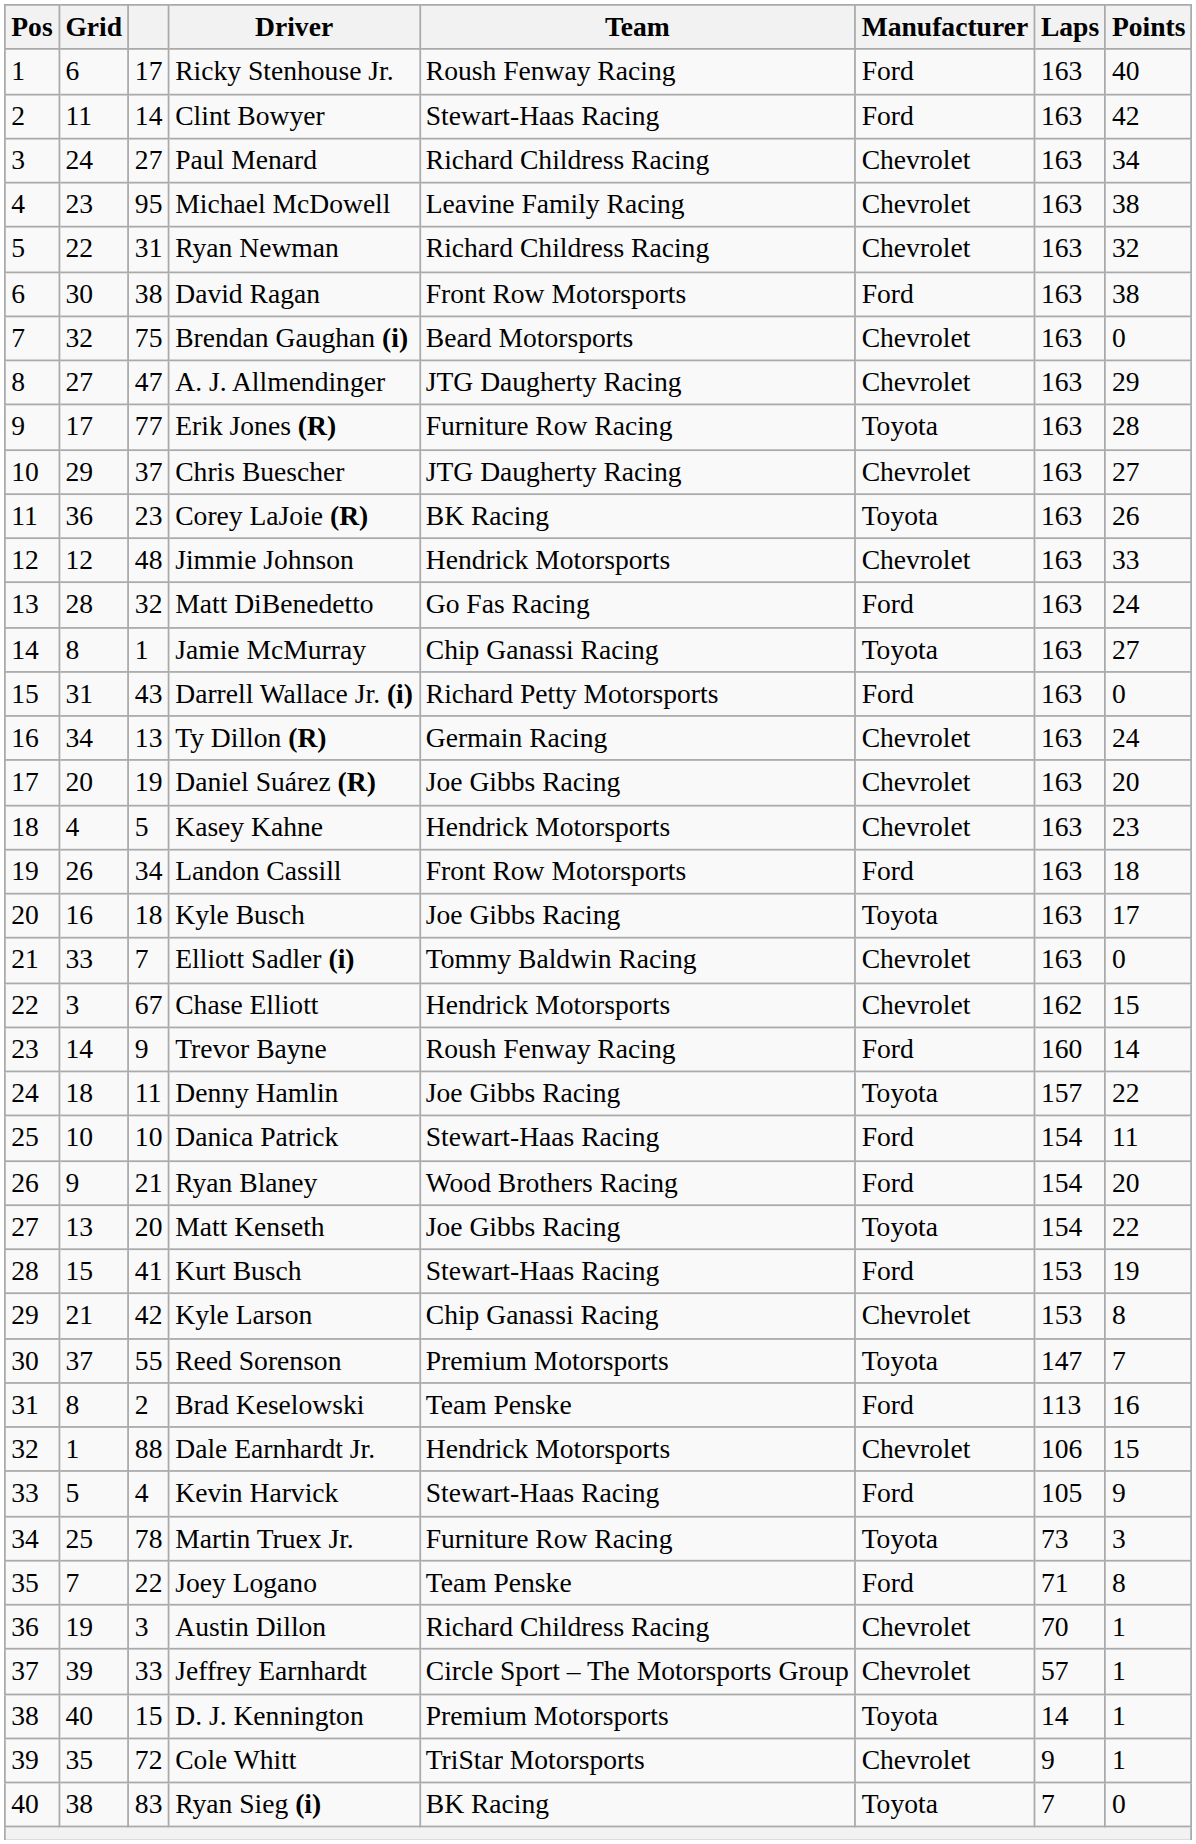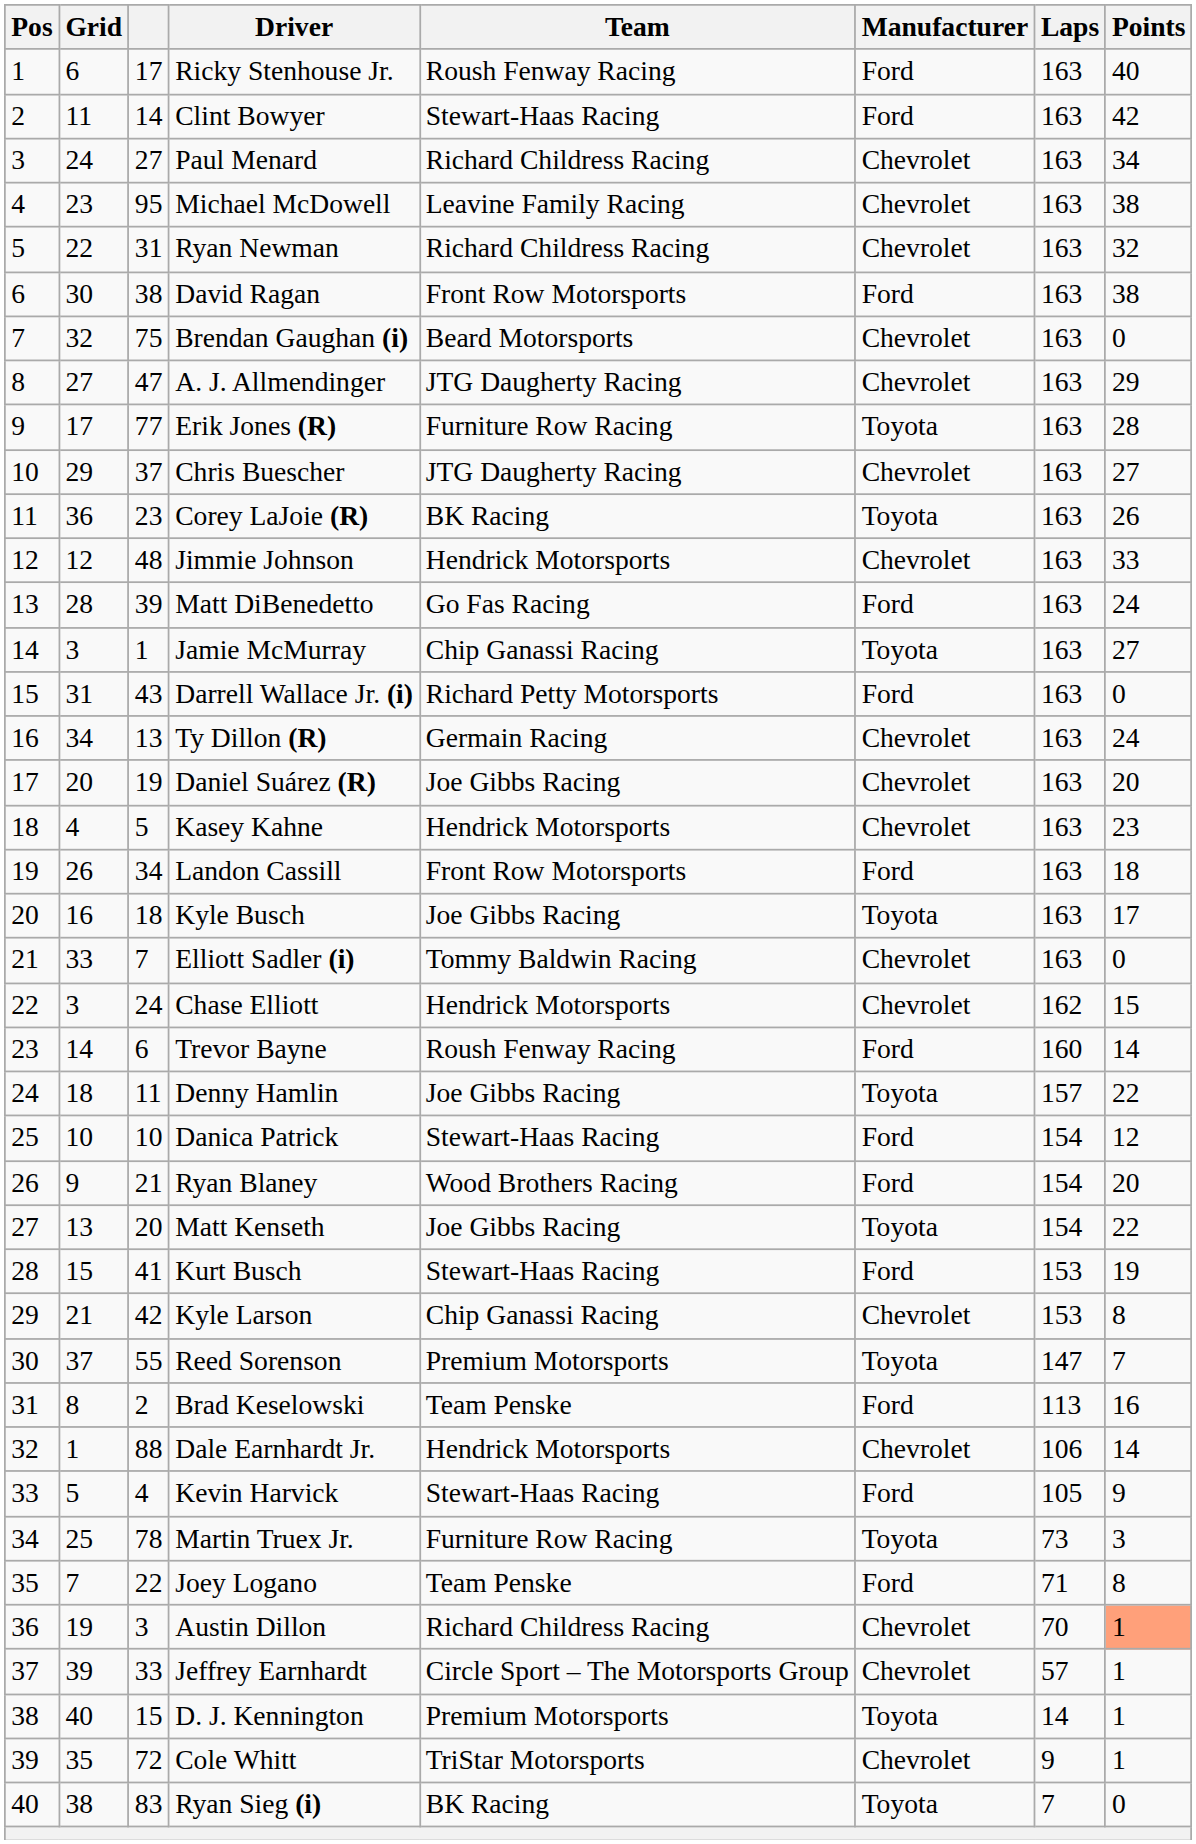 <table class="wikitable" style="font-size:98%">
 <tr>
 <th>Pos</th>
 <th>Grid</th>
 <th></th>
 <th>Driver</th>
 <th>Team</th>
 <th>Manufacturer</th>
 <th>Laps</th>
 <th>Points</th>
 </tr>
 <tr>
 <td>1</td>
 <td>6</td>
 <td>17</td>
 <td>Ricky Stenhouse Jr.</td>
 <td>Roush Fenway Racing</td>
 <td>Ford</td>
 <td>163</td>
 <td>40</td>
 </tr>
 <tr>
 <td>2</td>
 <td>11</td>
 <td>14</td>
 <td>Clint Bowyer</td>
 <td>Stewart-Haas Racing</td>
 <td>Ford</td>
 <td>163</td>
 <td>42</td>
 </tr>
 <tr>
 <td>3</td>
 <td>24</td>
 <td>27</td>
 <td>Paul Menard</td>
 <td>Richard Childress Racing</td>
 <td>Chevrolet</td>
 <td>163</td>
 <td>34</td>
 </tr>
 <tr>
 <td>4</td>
 <td>23</td>
 <td>95</td>
 <td>Michael McDowell</td>
 <td>Leavine Family Racing</td>
 <td>Chevrolet</td>
 <td>163</td>
 <td>38</td>
 </tr>
 <tr>
 <td>5</td>
 <td>22</td>
 <td>31</td>
 <td>Ryan Newman</td>
 <td>Richard Childress Racing</td>
 <td>Chevrolet</td>
 <td>163</td>
 <td>32</td>
 </tr>
 <tr>
 <td>6</td>
 <td>30</td>
 <td>38</td>
 <td>David Ragan</td>
 <td>Front Row Motorsports</td>
 <td>Ford</td>
 <td>163</td>
 <td>38</td>
 </tr>
 <tr>
 <td>7</td>
 <td>32</td>
 <td>75</td>
 <td>Brendan Gaughan <strong>(i)</strong></td>
 <td>Beard Motorsports</td>
 <td>Chevrolet</td>
 <td>163</td>
 <td>0</td>
 </tr>
 <tr>
 <td>8</td>
 <td>27</td>
 <td>47</td>
 <td>A. J. Allmendinger</td>
 <td>JTG Daugherty Racing</td>
 <td>Chevrolet</td>
 <td>163</td>
 <td>29</td>
 </tr>
 <tr>
 <td>9</td>
 <td>17</td>
 <td>77</td>
 <td>Erik Jones <strong>(R)</strong></td>
 <td>Furniture Row Racing</td>
 <td>Toyota</td>
 <td>163</td>
 <td>28</td>
 </tr>
 <tr>
 <td>10</td>
 <td>29</td>
 <td>37</td>
 <td>Chris Buescher</td>
 <td>JTG Daugherty Racing</td>
 <td>Chevrolet</td>
 <td>163</td>
 <td>27</td>
 </tr>
 <tr>
 <td>11</td>
 <td>36</td>
 <td>23</td>
 <td>Corey LaJoie <strong>(R)</strong></td>
 <td>BK Racing</td>
 <td>Toyota</td>
 <td>163</td>
 <td>26</td>
 </tr>
 <tr>
 <td>12</td>
 <td>12</td>
 <td>48</td>
 <td>Jimmie Johnson</td>
 <td>Hendrick Motorsports</td>
 <td>Chevrolet</td>
 <td>163</td>
 <td>33</td>
 </tr>
 <tr>
 <td>13</td>
 <td>28</td>
-<td>32</td>
+<td>39</td>
 <td>Matt DiBenedetto</td>
 <td>Go Fas Racing</td>
 <td>Ford</td>
 <td>163</td>
 <td>24</td>
 </tr>
 <tr>
 <td>14</td>
-<td>8</td>
+<td>3</td>
 <td>1</td>
 <td>Jamie McMurray</td>
 <td>Chip Ganassi Racing</td>
 <td>Toyota</td>
 <td>163</td>
 <td>27</td>
 </tr>
 <tr>
 <td>15</td>
 <td>31</td>
 <td>43</td>
 <td>Darrell Wallace Jr. <strong>(i)</strong></td>
 <td>Richard Petty Motorsports</td>
 <td>Ford</td>
 <td>163</td>
 <td>0</td>
 </tr>
 <tr>
 <td>16</td>
 <td>34</td>
 <td>13</td>
 <td>Ty Dillon <strong>(R)</strong></td>
 <td>Germain Racing</td>
 <td>Chevrolet</td>
 <td>163</td>
 <td>24</td>
 </tr>
 <tr>
 <td>17</td>
 <td>20</td>
 <td>19</td>
 <td>Daniel Suárez <strong>(R)</strong></td>
 <td>Joe Gibbs Racing</td>
 <td>Chevrolet</td>
 <td>163</td>
 <td>20</td>
 </tr>
 <tr>
 <td>18</td>
 <td>4</td>
 <td>5</td>
 <td>Kasey Kahne</td>
 <td>Hendrick Motorsports</td>
 <td>Chevrolet</td>
 <td>163</td>
 <td>23</td>
 </tr>
 <tr>
 <td>19</td>
 <td>26</td>
 <td>34</td>
 <td>Landon Cassill</td>
 <td>Front Row Motorsports</td>
 <td>Ford</td>
 <td>163</td>
 <td>18</td>
 </tr>
 <tr>
 <td>20</td>
 <td>16</td>
 <td>18</td>
 <td>Kyle Busch</td>
 <td>Joe Gibbs Racing</td>
 <td>Toyota</td>
 <td>163</td>
 <td>17</td>
 </tr>
 <tr>
 <td>21</td>
 <td>33</td>
 <td>7</td>
 <td>Elliott Sadler <strong>(i)</strong></td>
 <td>Tommy Baldwin Racing</td>
 <td>Chevrolet</td>
 <td>163</td>
 <td>0</td>
 </tr>
 <tr>
 <td>22</td>
 <td>3</td>
-<td>67</td>
+<td>24</td>
 <td>Chase Elliott</td>
 <td>Hendrick Motorsports</td>
 <td>Chevrolet</td>
 <td>162</td>
 <td>15</td>
 </tr>
 <tr>
 <td>23</td>
 <td>14</td>
-<td>9</td>
+<td>6</td>
 <td>Trevor Bayne</td>
 <td>Roush Fenway Racing</td>
 <td>Ford</td>
 <td>160</td>
 <td>14</td>
 </tr>
 <tr>
 <td>24</td>
 <td>18</td>
 <td>11</td>
 <td>Denny Hamlin</td>
 <td>Joe Gibbs Racing</td>
 <td>Toyota</td>
 <td>157</td>
 <td>22</td>
 </tr>
 <tr>
 <td>25</td>
 <td>10</td>
 <td>10</td>
 <td>Danica Patrick</td>
 <td>Stewart-Haas Racing</td>
 <td>Ford</td>
 <td>154</td>
-<td>11</td>
+<td>12</td>
 </tr>
 <tr>
 <td>26</td>
 <td>9</td>
 <td>21</td>
 <td>Ryan Blaney</td>
 <td>Wood Brothers Racing</td>
 <td>Ford</td>
 <td>154</td>
 <td>20</td>
 </tr>
 <tr>
 <td>27</td>
 <td>13</td>
 <td>20</td>
 <td>Matt Kenseth</td>
 <td>Joe Gibbs Racing</td>
 <td>Toyota</td>
 <td>154</td>
 <td>22</td>
 </tr>
 <tr>
 <td>28</td>
 <td>15</td>
 <td>41</td>
 <td>Kurt Busch</td>
 <td>Stewart-Haas Racing</td>
 <td>Ford</td>
 <td>153</td>
 <td>19</td>
 </tr>
 <tr>
 <td>29</td>
 <td>21</td>
 <td>42</td>
 <td>Kyle Larson</td>
 <td>Chip Ganassi Racing</td>
 <td>Chevrolet</td>
 <td>153</td>
 <td>8</td>
 </tr>
 <tr>
 <td>30</td>
 <td>37</td>
 <td>55</td>
 <td>Reed Sorenson</td>
 <td>Premium Motorsports</td>
 <td>Toyota</td>
 <td>147</td>
 <td>7</td>
 </tr>
 <tr>
 <td>31</td>
 <td>8</td>
 <td>2</td>
 <td>Brad Keselowski</td>
 <td>Team Penske</td>
 <td>Ford</td>
 <td>113</td>
 <td>16</td>
 </tr>
 <tr>
 <td>32</td>
 <td>1</td>
 <td>88</td>
 <td>Dale Earnhardt Jr.</td>
 <td>Hendrick Motorsports</td>
 <td>Chevrolet</td>
 <td>106</td>
-<td>15</td>
+<td>14</td>
 </tr>
 <tr>
 <td>33</td>
 <td>5</td>
 <td>4</td>
 <td>Kevin Harvick</td>
 <td>Stewart-Haas Racing</td>
 <td>Ford</td>
 <td>105</td>
 <td>9</td>
 </tr>
 <tr>
 <td>34</td>
 <td>25</td>
 <td>78</td>
 <td>Martin Truex Jr.</td>
 <td>Furniture Row Racing</td>
 <td>Toyota</td>
 <td>73</td>
 <td>3</td>
 </tr>
 <tr>
 <td>35</td>
 <td>7</td>
 <td>22</td>
 <td>Joey Logano</td>
 <td>Team Penske</td>
 <td>Ford</td>
 <td>71</td>
 <td>8</td>
 </tr>
 <tr>
 <td>36</td>
 <td>19</td>
 <td>3</td>
 <td>Austin Dillon</td>
 <td>Richard Childress Racing</td>
 <td>Chevrolet</td>
 <td>70</td>
-<td>1</td>
+<td style="background: lightsalmon;">1</td>
 </tr>
 <tr>
 <td>37</td>
 <td>39</td>
 <td>33</td>
 <td>Jeffrey Earnhardt</td>
 <td>Circle Sport – The Motorsports Group</td>
 <td>Chevrolet</td>
 <td>57</td>
 <td>1</td>
 </tr>
 <tr>
 <td>38</td>
 <td>40</td>
 <td>15</td>
 <td>D. J. Kennington</td>
 <td>Premium Motorsports</td>
 <td>Toyota</td>
 <td>14</td>
 <td>1</td>
 </tr>
 <tr>
 <td>39</td>
 <td>35</td>
 <td>72</td>
 <td>Cole Whitt</td>
 <td>TriStar Motorsports</td>
 <td>Chevrolet</td>
 <td>9</td>
 <td>1</td>
 </tr>
 <tr>
 <td>40</td>
 <td>38</td>
 <td>83</td>
 <td>Ryan Sieg <strong>(i)</strong></td>
 <td>BK Racing</td>
 <td>Toyota</td>
 <td>7</td>
 <td>0</td>
 </tr>
 <tr>
 <th colspan="8"></th>
 </tr>
 </table>
